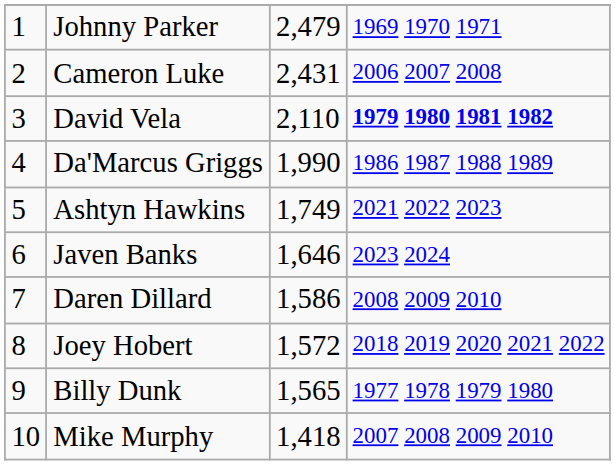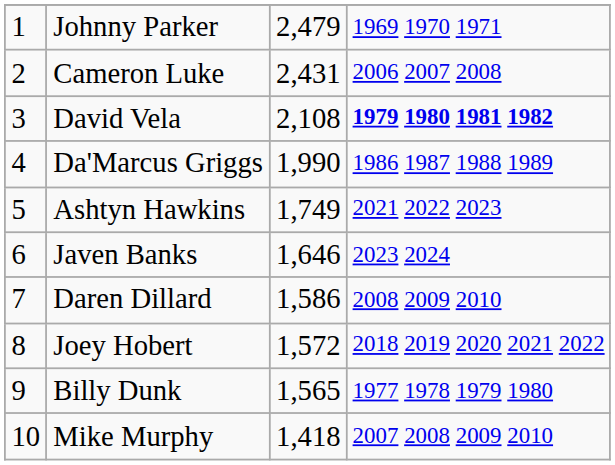 <table class="wikitable">
 <tr>
 </tr>
 <tr>
 <td>1</td>
 <td>Johnny Parker</td>
 <td>2,479</td>
 <td style="font-size:80%;"><a href='#'>1969</a> <a href='#'>1970</a> <a href='#'>1971</a></td>
 </tr>
 <tr>
 <td>2</td>
 <td>Cameron Luke</td>
 <td>2,431</td>
 <td style="font-size:80%;"><a href='#'>2006</a> <a href='#'>2007</a> <a href='#'>2008</a></td>
 </tr>
 <tr>
 <td>3</td>
 <td>David Vela</td>
-<td>2,110</td>
+<td>2,108</td>
 <td style="font-size:80%;"><strong><a href='#'>1979</a> <a href='#'>1980</a> <a href='#'>1981</a> <a href='#'>1982</a></strong></td>
 </tr>
 <tr>
 <td>4</td>
 <td>Da'Marcus Griggs</td>
 <td>1,990</td>
 <td style="font-size:80%;"><a href='#'>1986</a> <a href='#'>1987</a> <a href='#'>1988</a> <a href='#'>1989</a></td>
 </tr>
 <tr>
 <td>5</td>
 <td>Ashtyn Hawkins</td>
 <td>1,749</td>
 <td style="font-size:80%;"><a href='#'>2021</a> <a href='#'>2022</a> <a href='#'>2023</a></td>
 </tr>
 <tr>
 <td>6</td>
 <td>Javen Banks</td>
 <td>1,646</td>
 <td style="font-size:80%;"><a href='#'>2023</a> <a href='#'>2024</a></td>
 </tr>
 <tr>
 <td>7</td>
 <td>Daren Dillard</td>
 <td>1,586</td>
 <td style="font-size:80%;"><a href='#'>2008</a> <a href='#'>2009</a> <a href='#'>2010</a></td>
 </tr>
 <tr>
 <td>8</td>
 <td>Joey Hobert</td>
 <td>1,572</td>
 <td style="font-size:80%;"><a href='#'>2018</a> <a href='#'>2019</a> <a href='#'>2020</a> <a href='#'>2021</a> <a href='#'>2022</a></td>
 </tr>
 <tr>
 <td>9</td>
 <td>Billy Dunk</td>
 <td>1,565</td>
 <td style="font-size:80%;"><a href='#'>1977</a> <a href='#'>1978</a> <a href='#'>1979</a> <a href='#'>1980</a></td>
 </tr>
 <tr>
 <td>10</td>
 <td>Mike Murphy</td>
 <td>1,418</td>
 <td style="font-size:80%;"><a href='#'>2007</a> <a href='#'>2008</a> <a href='#'>2009</a> <a href='#'>2010</a></td>
 </tr>
 </table>
